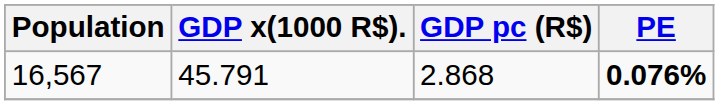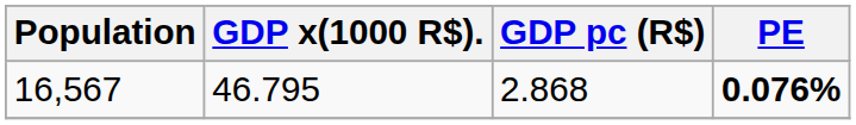 <table class="wikitable" border="1">
 <tr>
 <th>Population</th>
 <th><a href='#'>GDP</a> x(1000 R$).</th>
 <th><a href='#'>GDP pc</a> (R$)</th>
 <th><a href='#'>PE</a></th>
 </tr>
 <tr>
 <td>16,567</td>
-<td>45.791</td>
+<td>46.795</td>
 <td>2.868</td>
 <td><strong>0.076%</strong></td>
 </tr>
 <tr>
 </tr>
 </table>
